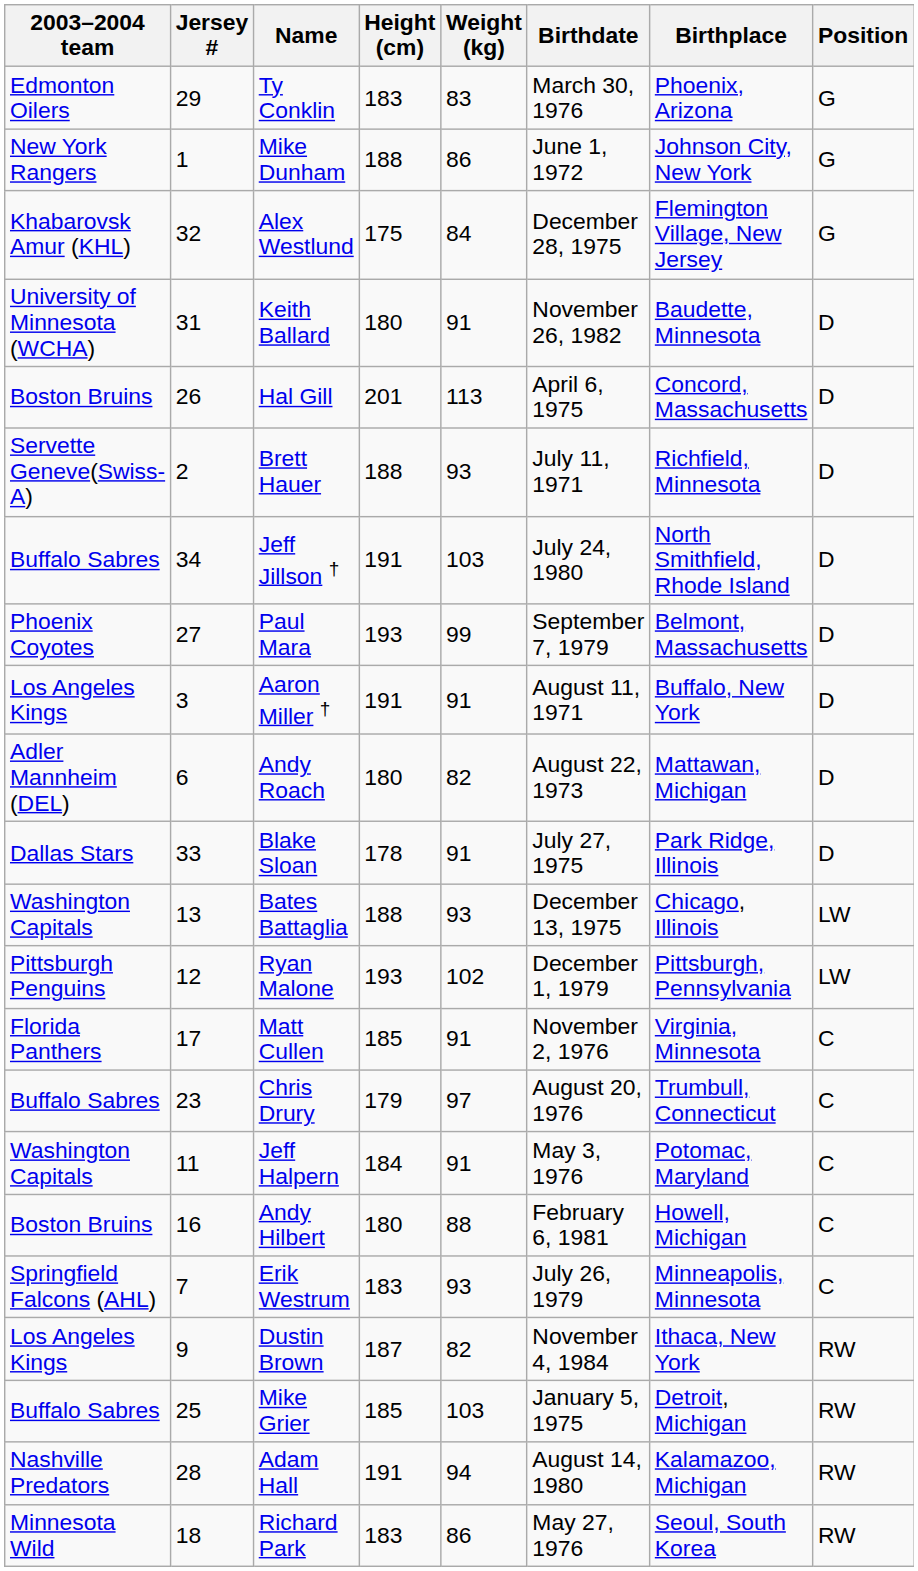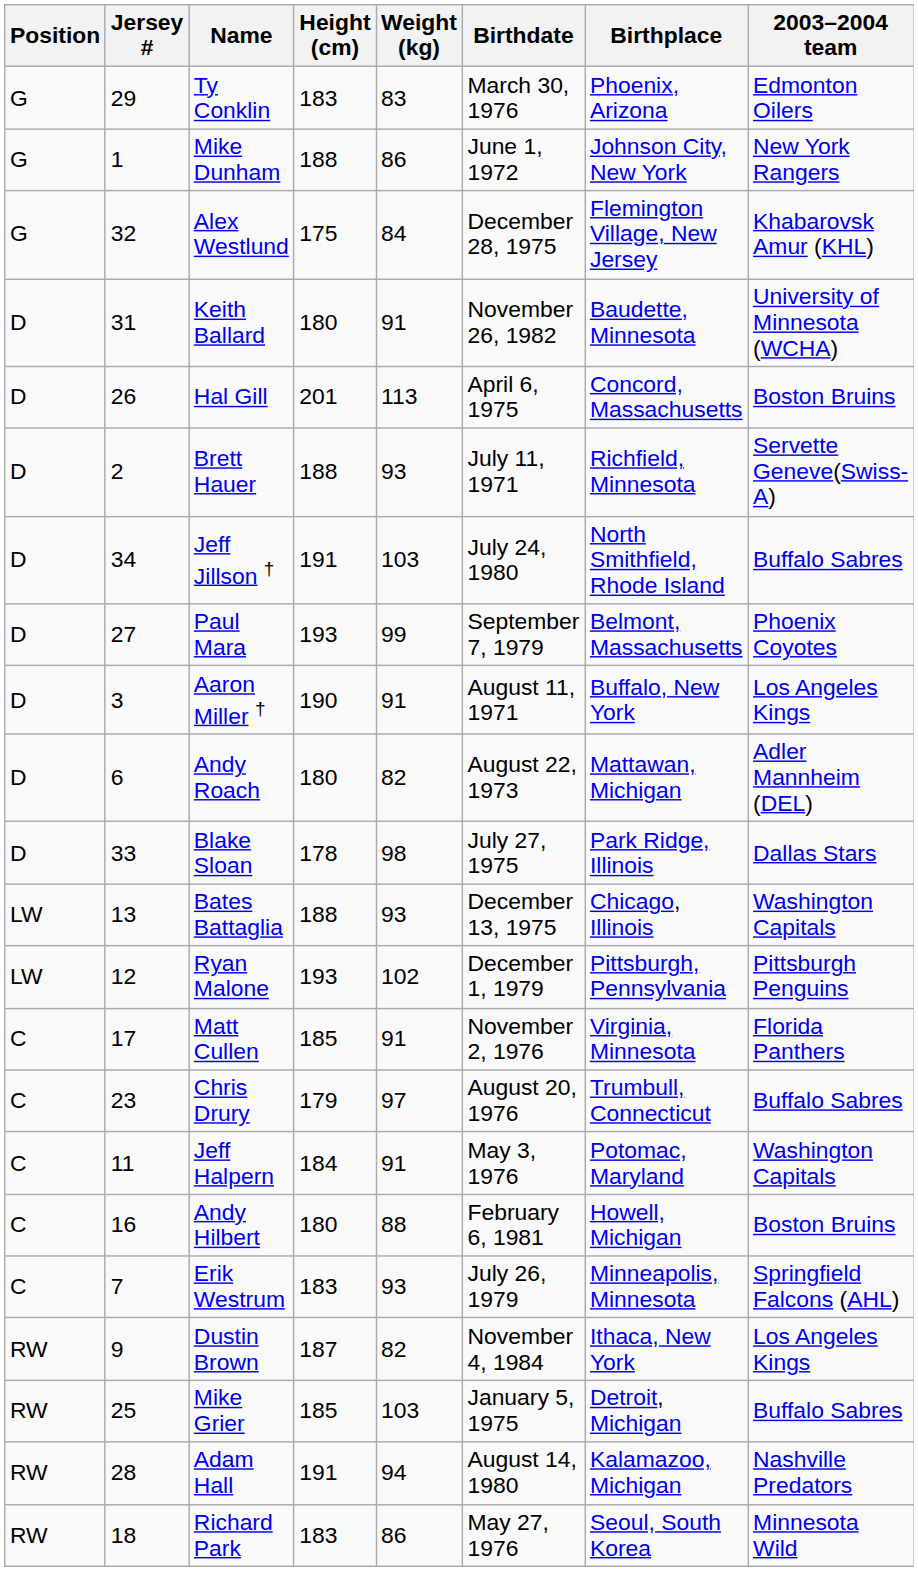 <table class="wikitable sortable">
 <tr>
-<th>2003–2004 team</th>
+<th>Position</th>
 <th>Jersey #</th>
 <th>Name</th>
 <th>Height (cm)</th>
 <th>Weight (kg)</th>
 <th>Birthdate</th>
 <th>Birthplace</th>
-<th>Position</th>
+<th>2003–2004 team</th>
 </tr>
 <tr>
-<td><a href='#'>Edmonton Oilers</a></td>
+<td>G</td>
 <td>29</td>
 <td><a href='#'>Ty Conklin</a></td>
 <td>183</td>
 <td>83</td>
 <td>March 30, 1976</td>
 <td><a href='#'>Phoenix, Arizona</a></td>
-<td>G</td>
+<td><a href='#'>Edmonton Oilers</a></td>
 </tr>
 <tr>
-<td><a href='#'>New York Rangers</a></td>
+<td>G</td>
 <td>1</td>
 <td><a href='#'>Mike Dunham</a></td>
 <td>188</td>
 <td>86</td>
 <td>June 1, 1972</td>
 <td><a href='#'>Johnson City, New York</a></td>
-<td>G</td>
+<td><a href='#'>New York Rangers</a></td>
 </tr>
 <tr>
-<td><a href='#'>Khabarovsk Amur</a> (<a href='#'>KHL</a>)</td>
+<td>G</td>
 <td>32</td>
 <td><a href='#'>Alex Westlund</a></td>
 <td>175</td>
 <td>84</td>
 <td>December 28, 1975</td>
 <td><a href='#'>Flemington Village, New Jersey</a></td>
-<td>G</td>
+<td><a href='#'>Khabarovsk Amur</a> (<a href='#'>KHL</a>)</td>
 </tr>
 <tr>
-<td><a href='#'>University of Minnesota</a> (<a href='#'>WCHA</a>)</td>
+<td>D</td>
 <td>31</td>
 <td><a href='#'>Keith Ballard</a></td>
 <td>180</td>
 <td>91</td>
 <td>November 26, 1982</td>
 <td><a href='#'>Baudette, Minnesota</a></td>
-<td>D</td>
+<td><a href='#'>University of Minnesota</a> (<a href='#'>WCHA</a>)</td>
 </tr>
 <tr>
-<td><a href='#'>Boston Bruins</a></td>
+<td>D</td>
 <td>26</td>
 <td><a href='#'>Hal Gill</a></td>
 <td>201</td>
 <td>113</td>
 <td>April 6, 1975</td>
 <td><a href='#'>Concord, Massachusetts</a></td>
-<td>D</td>
+<td><a href='#'>Boston Bruins</a></td>
 </tr>
 <tr>
-<td><a href='#'>Servette Geneve</a>(<a href='#'>Swiss-A</a>)</td>
+<td>D</td>
 <td>2</td>
 <td><a href='#'>Brett Hauer</a></td>
 <td>188</td>
 <td>93</td>
 <td>July 11, 1971</td>
 <td><a href='#'>Richfield, Minnesota</a></td>
-<td>D</td>
+<td><a href='#'>Servette Geneve</a>(<a href='#'>Swiss-A</a>)</td>
 </tr>
 <tr>
-<td><a href='#'>Buffalo Sabres</a></td>
+<td>D</td>
 <td>34</td>
 <td><a href='#'>Jeff Jillson</a> <sup>†</sup></td>
 <td>191</td>
 <td>103</td>
 <td>July 24, 1980</td>
 <td><a href='#'>North Smithfield, Rhode Island</a></td>
-<td>D</td>
+<td><a href='#'>Buffalo Sabres</a></td>
 </tr>
 <tr>
-<td><a href='#'>Phoenix Coyotes</a></td>
+<td>D</td>
 <td>27</td>
 <td><a href='#'>Paul Mara</a></td>
 <td>193</td>
 <td>99</td>
 <td>September 7, 1979</td>
 <td><a href='#'>Belmont, Massachusetts</a></td>
-<td>D</td>
+<td><a href='#'>Phoenix Coyotes</a></td>
 </tr>
 <tr>
-<td><a href='#'>Los Angeles Kings</a></td>
+<td>D</td>
 <td>3</td>
 <td><a href='#'>Aaron Miller</a> <sup>†</sup></td>
-<td>191</td>
+<td>190</td>
 <td>91</td>
 <td>August 11, 1971</td>
 <td><a href='#'>Buffalo, New York</a></td>
-<td>D</td>
+<td><a href='#'>Los Angeles Kings</a></td>
 </tr>
 <tr>
-<td><a href='#'>Adler Mannheim</a> (<a href='#'>DEL</a>)</td>
+<td>D</td>
 <td>6</td>
 <td><a href='#'>Andy Roach</a></td>
 <td>180</td>
 <td>82</td>
 <td>August 22, 1973</td>
 <td><a href='#'>Mattawan, Michigan</a></td>
-<td>D</td>
+<td><a href='#'>Adler Mannheim</a> (<a href='#'>DEL</a>)</td>
 </tr>
 <tr>
-<td><a href='#'>Dallas Stars</a></td>
+<td>D</td>
 <td>33</td>
 <td><a href='#'>Blake Sloan</a></td>
 <td>178</td>
-<td>91</td>
+<td>98</td>
 <td>July 27, 1975</td>
 <td><a href='#'>Park Ridge, Illinois</a></td>
-<td>D</td>
+<td><a href='#'>Dallas Stars</a></td>
 </tr>
 <tr>
-<td><a href='#'>Washington Capitals</a></td>
+<td>LW</td>
 <td>13</td>
 <td><a href='#'>Bates Battaglia</a></td>
 <td>188</td>
 <td>93</td>
 <td>December 13, 1975</td>
 <td><a href='#'>Chicago</a>, <a href='#'>Illinois</a></td>
-<td>LW</td>
+<td><a href='#'>Washington Capitals</a></td>
 </tr>
 <tr>
-<td><a href='#'>Pittsburgh Penguins</a></td>
+<td>LW</td>
 <td>12</td>
 <td><a href='#'>Ryan Malone</a></td>
 <td>193</td>
 <td>102</td>
 <td>December 1, 1979</td>
 <td><a href='#'>Pittsburgh, Pennsylvania</a></td>
-<td>LW</td>
+<td><a href='#'>Pittsburgh Penguins</a></td>
 </tr>
 <tr>
-<td><a href='#'>Florida Panthers</a></td>
+<td>C</td>
 <td>17</td>
 <td><a href='#'>Matt Cullen</a></td>
 <td>185</td>
 <td>91</td>
 <td>November 2, 1976</td>
 <td><a href='#'>Virginia, Minnesota</a></td>
-<td>C</td>
+<td><a href='#'>Florida Panthers</a></td>
 </tr>
 <tr>
-<td><a href='#'>Buffalo Sabres</a></td>
+<td>C</td>
 <td>23</td>
 <td><a href='#'>Chris Drury</a></td>
 <td>179</td>
 <td>97</td>
 <td>August 20, 1976</td>
 <td><a href='#'>Trumbull, Connecticut</a></td>
-<td>C</td>
+<td><a href='#'>Buffalo Sabres</a></td>
 </tr>
 <tr>
-<td><a href='#'>Washington Capitals</a></td>
+<td>C</td>
 <td>11</td>
 <td><a href='#'>Jeff Halpern</a></td>
 <td>184</td>
 <td>91</td>
 <td>May 3, 1976</td>
 <td><a href='#'>Potomac, Maryland</a></td>
-<td>C</td>
+<td><a href='#'>Washington Capitals</a></td>
 </tr>
 <tr>
-<td><a href='#'>Boston Bruins</a></td>
+<td>C</td>
 <td>16</td>
 <td><a href='#'>Andy Hilbert</a></td>
 <td>180</td>
 <td>88</td>
 <td>February 6, 1981</td>
 <td><a href='#'>Howell, Michigan</a></td>
-<td>C</td>
+<td><a href='#'>Boston Bruins</a></td>
 </tr>
 <tr>
-<td><a href='#'>Springfield Falcons</a> (<a href='#'>AHL</a>)</td>
+<td>C</td>
 <td>7</td>
 <td><a href='#'>Erik Westrum</a></td>
 <td>183</td>
 <td>93</td>
 <td>July 26, 1979</td>
 <td><a href='#'>Minneapolis, Minnesota</a></td>
-<td>C</td>
+<td><a href='#'>Springfield Falcons</a> (<a href='#'>AHL</a>)</td>
 </tr>
 <tr>
-<td><a href='#'>Los Angeles Kings</a></td>
+<td>RW</td>
 <td>9</td>
 <td><a href='#'>Dustin Brown</a></td>
 <td>187</td>
 <td>82</td>
 <td>November 4, 1984</td>
 <td><a href='#'>Ithaca, New York</a></td>
-<td>RW</td>
+<td><a href='#'>Los Angeles Kings</a></td>
 </tr>
 <tr>
-<td><a href='#'>Buffalo Sabres</a></td>
+<td>RW</td>
 <td>25</td>
 <td><a href='#'>Mike Grier</a></td>
 <td>185</td>
 <td>103</td>
 <td>January 5, 1975</td>
 <td><a href='#'>Detroit</a>, <a href='#'>Michigan</a></td>
-<td>RW</td>
+<td><a href='#'>Buffalo Sabres</a></td>
 </tr>
 <tr>
-<td><a href='#'>Nashville Predators</a></td>
+<td>RW</td>
 <td>28</td>
 <td><a href='#'>Adam Hall</a></td>
 <td>191</td>
 <td>94</td>
 <td>August 14, 1980</td>
 <td><a href='#'>Kalamazoo, Michigan</a></td>
-<td>RW</td>
+<td><a href='#'>Nashville Predators</a></td>
 </tr>
 <tr>
-<td><a href='#'>Minnesota Wild</a></td>
+<td>RW</td>
 <td>18</td>
 <td><a href='#'>Richard Park</a></td>
 <td>183</td>
 <td>86</td>
 <td>May 27, 1976</td>
 <td><a href='#'>Seoul, South Korea</a></td>
-<td>RW</td>
+<td><a href='#'>Minnesota Wild</a></td>
 </tr>
 </table>
